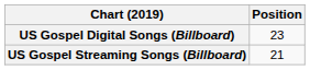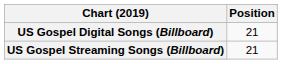 <table class="wikitable plainrowheaders sortable">
 <tr>
 <th>Chart (2019)</th>
 <th>Position</th>
 </tr>
 <tr>
 <th scope="row">US Gospel Digital Songs (<em>Billboard</em>)</th>
-<td style="text-align:center;">23</td>
+<td style="text-align:center;">21</td>
 </tr>
 <tr>
 <th scope="row">US Gospel Streaming Songs (<em>Billboard</em>)</th>
 <td style="text-align:center;">21</td>
 </tr>
 </table>
